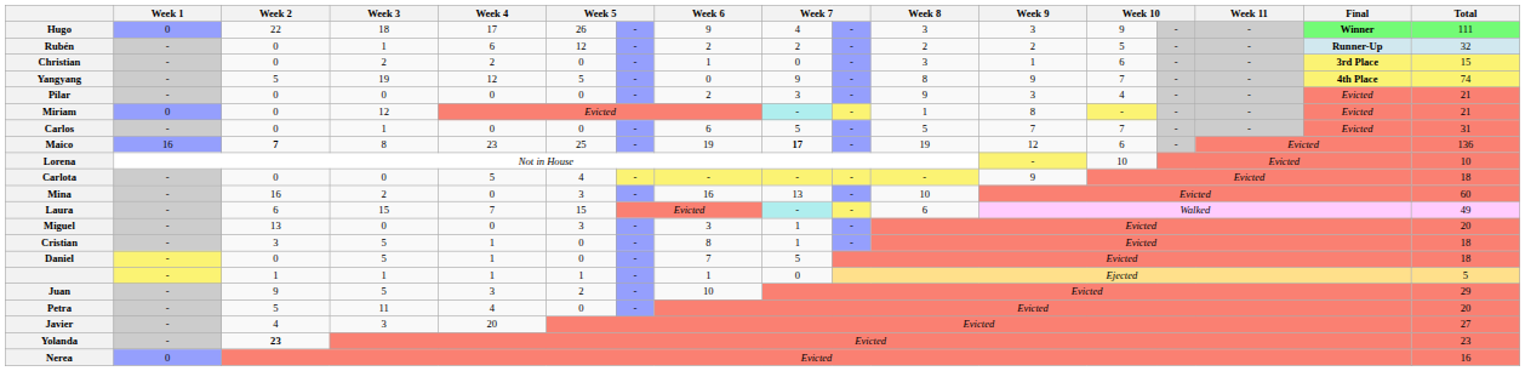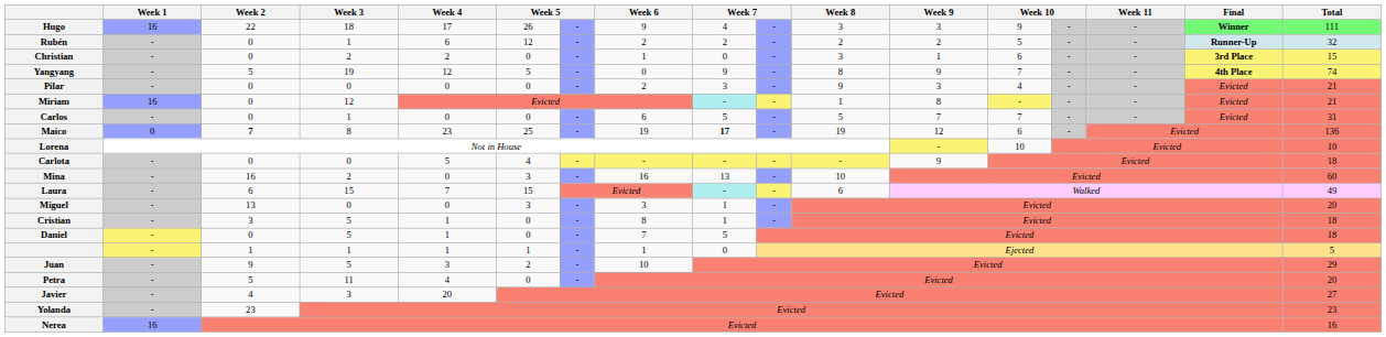 <table class="wikitable" style="width:100%; text-align:center; font-size:85%; line-height:15px;">
 <tr>
 <th style="width:5%"></th>
 <th style="width:5%">Week 1</th>
 <th style="width:5%">Week 2</th>
 <th style="width:5%">Week 3</th>
 <th style="width:5%">Week 4</th>
 <th style="width:5%" colspan="2">Week 5</th>
 <th style="width:5%">Week 6</th>
 <th style="width:5%" colspan="2">Week 7</th>
 <th style="width:5%">Week 8</th>
 <th style="width:5%">Week 9</th>
 <th style="width:5%" colspan="2">Week 10</th>
 <th style="width:5%">Week 11</th>
 <th style="width:5%" colspan="2">Final</th>
 <th style="width:5%">Total</th>
 </tr>
 <tr>
 <th>Hugo</th>
-<td style="background:#959FFD">0</td>
+<td style="background:#959FFD">16</td>
 <td>22</td>
 <td>18</td>
 <td>17</td>
 <td>26</td>
 <td style="background:#959FFD">-</td>
 <td>9</td>
 <td>4</td>
 <td style="background:#959FFD">-</td>
 <td>3</td>
 <td>3</td>
 <td>9</td>
 <td style="background:#CCCCCC">-</td>
 <td style="background:#CCCCCC">-</td>
 <td colspan="2" style="background:#73FB76"><strong>Winner</strong></td>
 <td style="background:#73FB76">111</td>
 </tr>
 <tr>
 <th>Rubén</th>
 <td style="background:#CCCCCC">-</td>
 <td>0</td>
 <td>1</td>
 <td>6</td>
 <td>12</td>
 <td style="background:#959FFD">-</td>
 <td>2</td>
 <td>2</td>
 <td style="background:#959FFD">-</td>
 <td>2</td>
 <td>2</td>
 <td>5</td>
 <td style="background:#CCCCCC">-</td>
 <td style="background:#CCCCCC">-</td>
 <td colspan="2" style="background:#D1E8EF" nowrap><strong>Runner-Up</strong></td>
 <td style="background:#D1E8EF">32</td>
 </tr>
 <tr>
 <th>Christian</th>
 <td style="background:#CCCCCC">-</td>
 <td>0</td>
 <td>2</td>
 <td>2</td>
 <td>0</td>
 <td style="background:#959FFD">-</td>
 <td>1</td>
 <td>0</td>
 <td style="background:#959FFD">-</td>
 <td>3</td>
 <td>1</td>
 <td>6</td>
 <td style="background:#CCCCCC">-</td>
 <td style="background:#CCCCCC">-</td>
 <td colspan="2" style="background:#FBF373"><strong>3rd Place</strong></td>
 <td style="background:#FBF373">15</td>
 </tr>
 <tr>
 <th>Yangyang</th>
 <td style="background:#CCCCCC">-</td>
 <td>5</td>
 <td>19</td>
 <td>12</td>
 <td>5</td>
 <td style="background:#959FFD">-</td>
 <td>0</td>
 <td>9</td>
 <td style="background:#959FFD">-</td>
 <td>8</td>
 <td>9</td>
 <td>7</td>
 <td style="background:#CCCCCC">-</td>
 <td style="background:#CCCCCC">-</td>
 <td colspan="2" style="background:#FBF373"><strong>4th Place</strong></td>
 <td style="background:#FBF373">74</td>
 </tr>
 <tr>
 <th>Pilar</th>
 <td style="background:#CCCCCC">-</td>
 <td>0</td>
 <td>0</td>
 <td>0</td>
 <td>0</td>
 <td style="background:#959FFD">-</td>
 <td>2</td>
 <td>3</td>
 <td style="background:#959FFD">-</td>
 <td>9</td>
 <td>3</td>
 <td>4</td>
 <td style="background:#CCCCCC">-</td>
 <td style="background:#CCCCCC">-</td>
 <td colspan="2" style="background:salmon"><em>Evicted</em></td>
 <td style="background:salmon">21</td>
 </tr>
 <tr>
 <th>Miriam</th>
-<td style="background:#959FFD">0</td>
+<td style="background:#959FFD">16</td>
 <td>0</td>
 <td>12</td>
 <td colspan="4" style="background:salmon"><em>Evicted</em></td>
 <td style="background-color: #AFEEEE;">-</td>
 <td style="background:#FBF373">-</td>
 <td>1</td>
 <td>8</td>
 <td style="background:#FBF373">-</td>
 <td style="background:#CCCCCC">-</td>
 <td style="background:#CCCCCC">-</td>
 <td colspan="2" style="background:salmon"><em>Evicted</em></td>
 <td style="background:salmon">21</td>
 </tr>
 <tr>
 <th>Carlos</th>
 <td style="background:#CCCCCC">-</td>
 <td>0</td>
 <td>1</td>
 <td>0</td>
 <td>0</td>
 <td style="background:#959FFD">-</td>
 <td>6</td>
 <td>5</td>
 <td style="background:#959FFD">-</td>
 <td>5</td>
 <td>7</td>
 <td>7</td>
 <td style="background:#CCCCCC">-</td>
 <td style="background:#CCCCCC">-</td>
 <td colspan="2" style="background:salmon"><em>Evicted</em></td>
 <td style="background:salmon">31</td>
 </tr>
 <tr>
 <th>Maico</th>
-<td style="background:#959FFD">16</td>
+<td style="background:#959FFD">0</td>
 <td><strong>7</strong></td>
 <td>8</td>
 <td>23</td>
 <td>25</td>
 <td style="background:#959FFD">-</td>
 <td>19</td>
 <td><strong>17</strong></td>
 <td style="background:#959FFD">-</td>
 <td>19</td>
 <td>12</td>
 <td>6</td>
 <td style="background:#CCCCCC">-</td>
 <td colspan="3" style="background:salmon"><em>Evicted</em></td>
 <td style="background:salmon">136</td>
 </tr>
 <tr>
 <th>Lorena</th>
 <td colspan="10" style="background:white"><em>Not in House</em></td>
 <td style="background:#FBF373">-</td>
 <td>10</td>
 <td colspan="4" style="background:salmon"><em>Evicted</em></td>
 <td style="background:salmon">10</td>
 </tr>
 <tr>
 <th>Carlota</th>
 <td style="background:#CCCCCC">-</td>
 <td>0</td>
 <td>0</td>
 <td>5</td>
 <td>4</td>
 <td style="background:#FBF373">-</td>
 <td style="background:#FBF373">-</td>
 <td style="background:#FBF373">-</td>
 <td style="background:#FBF373">-</td>
 <td style="background:#FBF373">-</td>
 <td>9</td>
 <td colspan="5" style="background:salmon"><em>Evicted</em></td>
 <td style="background:salmon">18</td>
 </tr>
 <tr>
 <th>Mina</th>
 <td style="background:#CCCCCC">-</td>
 <td>16</td>
 <td>2</td>
 <td>0</td>
 <td>3</td>
 <td style="background:#959FFD">-</td>
 <td>16</td>
 <td>13</td>
 <td style="background:#959FFD">-</td>
 <td>10</td>
 <td colspan="6" style="background:salmon"><em>Evicted</em></td>
 <td style="background:salmon">60</td>
 </tr>
 <tr>
 <th>Laura</th>
 <td style="background:#CCCCCC">-</td>
 <td>6</td>
 <td>15</td>
 <td>7</td>
 <td>15</td>
 <td colspan="2" style="background:salmon"><em>Evicted</em></td>
 <td style="background-color: #AFEEEE;">-</td>
 <td style="background:#FBF373">-</td>
 <td>6</td>
 <td colspan="6" style="background:#ffccff"><em>Walked</em></td>
 <td style="background:#ffccff">49</td>
 </tr>
 <tr>
 <th>Miguel</th>
 <td style="background:#CCCCCC">-</td>
 <td>13</td>
 <td>0</td>
 <td>0</td>
 <td>3</td>
 <td style="background:#959FFD">-</td>
 <td>3</td>
 <td>1</td>
 <td style="background:#959FFD">-</td>
 <td colspan="7" style="background:salmon"><em>Evicted</em></td>
 <td style="background:salmon">20</td>
 </tr>
 <tr>
 <th>Cristian</th>
 <td style="background:#CCCCCC">-</td>
 <td>3</td>
 <td>5</td>
 <td>1</td>
 <td>0</td>
 <td style="background:#959FFD">-</td>
 <td>8</td>
 <td>1</td>
 <td style="background:#959FFD">-</td>
 <td colspan="7" style="background:salmon"><em>Evicted</em></td>
 <td style="background:salmon">18</td>
 </tr>
 <tr>
 <th>Daniel</th>
 <td style="background:#FBF373">-</td>
 <td>0</td>
 <td>5</td>
 <td>1</td>
 <td>0</td>
 <td style="background:#959FFD">-</td>
 <td>7</td>
 <td>5</td>
 <td colspan="8" style="background:salmon"><em>Evicted</em></td>
 <td style="background:salmon">18</td>
 </tr>
 <tr>
 <th></th>
 <td style="background:#FBF373">-</td>
 <td>1</td>
 <td>1</td>
 <td>1</td>
 <td>1</td>
 <td style="background:#959FFD">-</td>
 <td>1</td>
 <td>0</td>
 <td colspan="8" style="background:#FFE08B"><em>Ejected</em></td>
 <td style="background:#FFE08B">5</td>
 </tr>
 <tr>
 <th>Juan</th>
 <td style="background:#CCCCCC">-</td>
 <td>9</td>
 <td>5</td>
 <td>3</td>
 <td>2</td>
 <td style="background:#959FFD">-</td>
 <td>10</td>
 <td colspan="9" style="background:salmon"><em>Evicted</em></td>
 <td style="background:salmon">29</td>
 </tr>
 <tr>
 <th>Petra</th>
 <td style="background:#CCCCCC">-</td>
 <td>5</td>
 <td>11</td>
 <td>4</td>
 <td>0</td>
 <td style="background:#959FFD">-</td>
 <td colspan="10" style="background:salmon"><em>Evicted</em></td>
 <td style="background:salmon">20</td>
 </tr>
 <tr>
 <th>Javier</th>
 <td style="background:#CCCCCC">-</td>
 <td>4</td>
 <td>3</td>
 <td>20</td>
 <td colspan="12" style="background:salmon"><em>Evicted</em></td>
 <td style="background:salmon">27</td>
 </tr>
 <tr>
 <th>Yolanda</th>
 <td style="background:#CCCCCC">-</td>
-<td><strong>23</strong></td>
+<td>23</td>
 <td colspan="14" style="background:salmon"><em>Evicted</em></td>
 <td style="background:salmon">23</td>
 </tr>
 <tr>
 <th>Nerea</th>
-<td style="background:#959FFD">0</td>
+<td style="background:#959FFD">16</td>
 <td colspan="15" style="background:salmon"><em>Evicted</em></td>
 <td style="background:salmon">16</td>
 </tr>
 </table>
